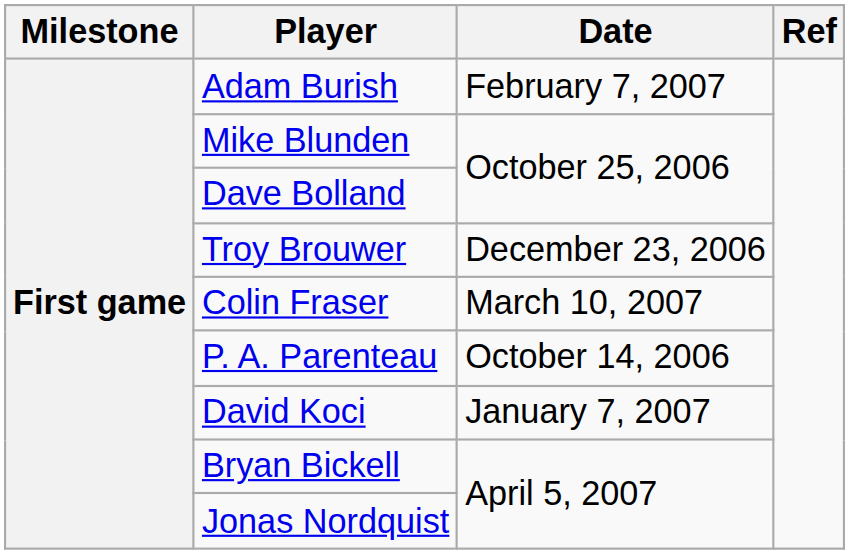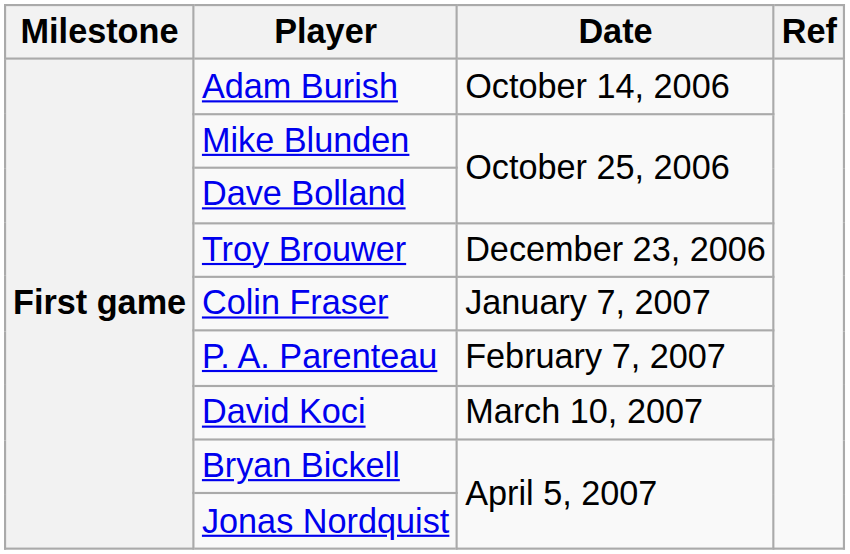 <table class="wikitable">
 <tr>
 <th scope="col">Milestone</th>
 <th scope="col">Player</th>
 <th scope="col">Date</th>
 <th scope="col">Ref</th>
 </tr>
 <tr>
 <th rowspan=9>First game</th>
 <td><a href='#'>Adam Burish</a></td>
-<td>February 7, 2007</td>
+<td>October 14, 2006</td>
 <td rowspan=9></td>
 </tr>
 <tr>
 <td><a href='#'>Mike Blunden</a></td>
 <td rowspan=2>October 25, 2006</td>
 </tr>
 <tr>
 <td><a href='#'>Dave Bolland</a></td>
 </tr>
 <tr>
 <td><a href='#'>Troy Brouwer</a></td>
 <td>December 23, 2006</td>
 </tr>
 <tr>
 <td><a href='#'>Colin Fraser</a></td>
-<td>March 10, 2007</td>
+<td>January 7, 2007</td>
 </tr>
 <tr>
 <td><a href='#'>P. A. Parenteau</a></td>
-<td>October 14, 2006</td>
+<td>February 7, 2007</td>
 </tr>
 <tr>
 <td><a href='#'>David Koci</a></td>
-<td>January 7, 2007</td>
+<td>March 10, 2007</td>
 </tr>
 <tr>
 <td><a href='#'>Bryan Bickell</a></td>
 <td rowspan=2>April 5, 2007</td>
 </tr>
 <tr>
 <td><a href='#'>Jonas Nordquist</a></td>
 </tr>
 </table>
